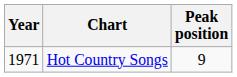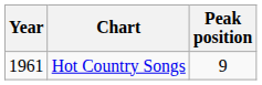 <table class="wikitable">
 <tr>
 <th>Year</th>
 <th>Chart</th>
 <th>Peak<br>position</th>
 </tr>
 <tr>
-<td>1971</td>
+<td>1961</td>
 <td><a href='#'>Hot Country Songs</a></td>
 <td style="text-align:center;">9</td>
 </tr>
 </table>
